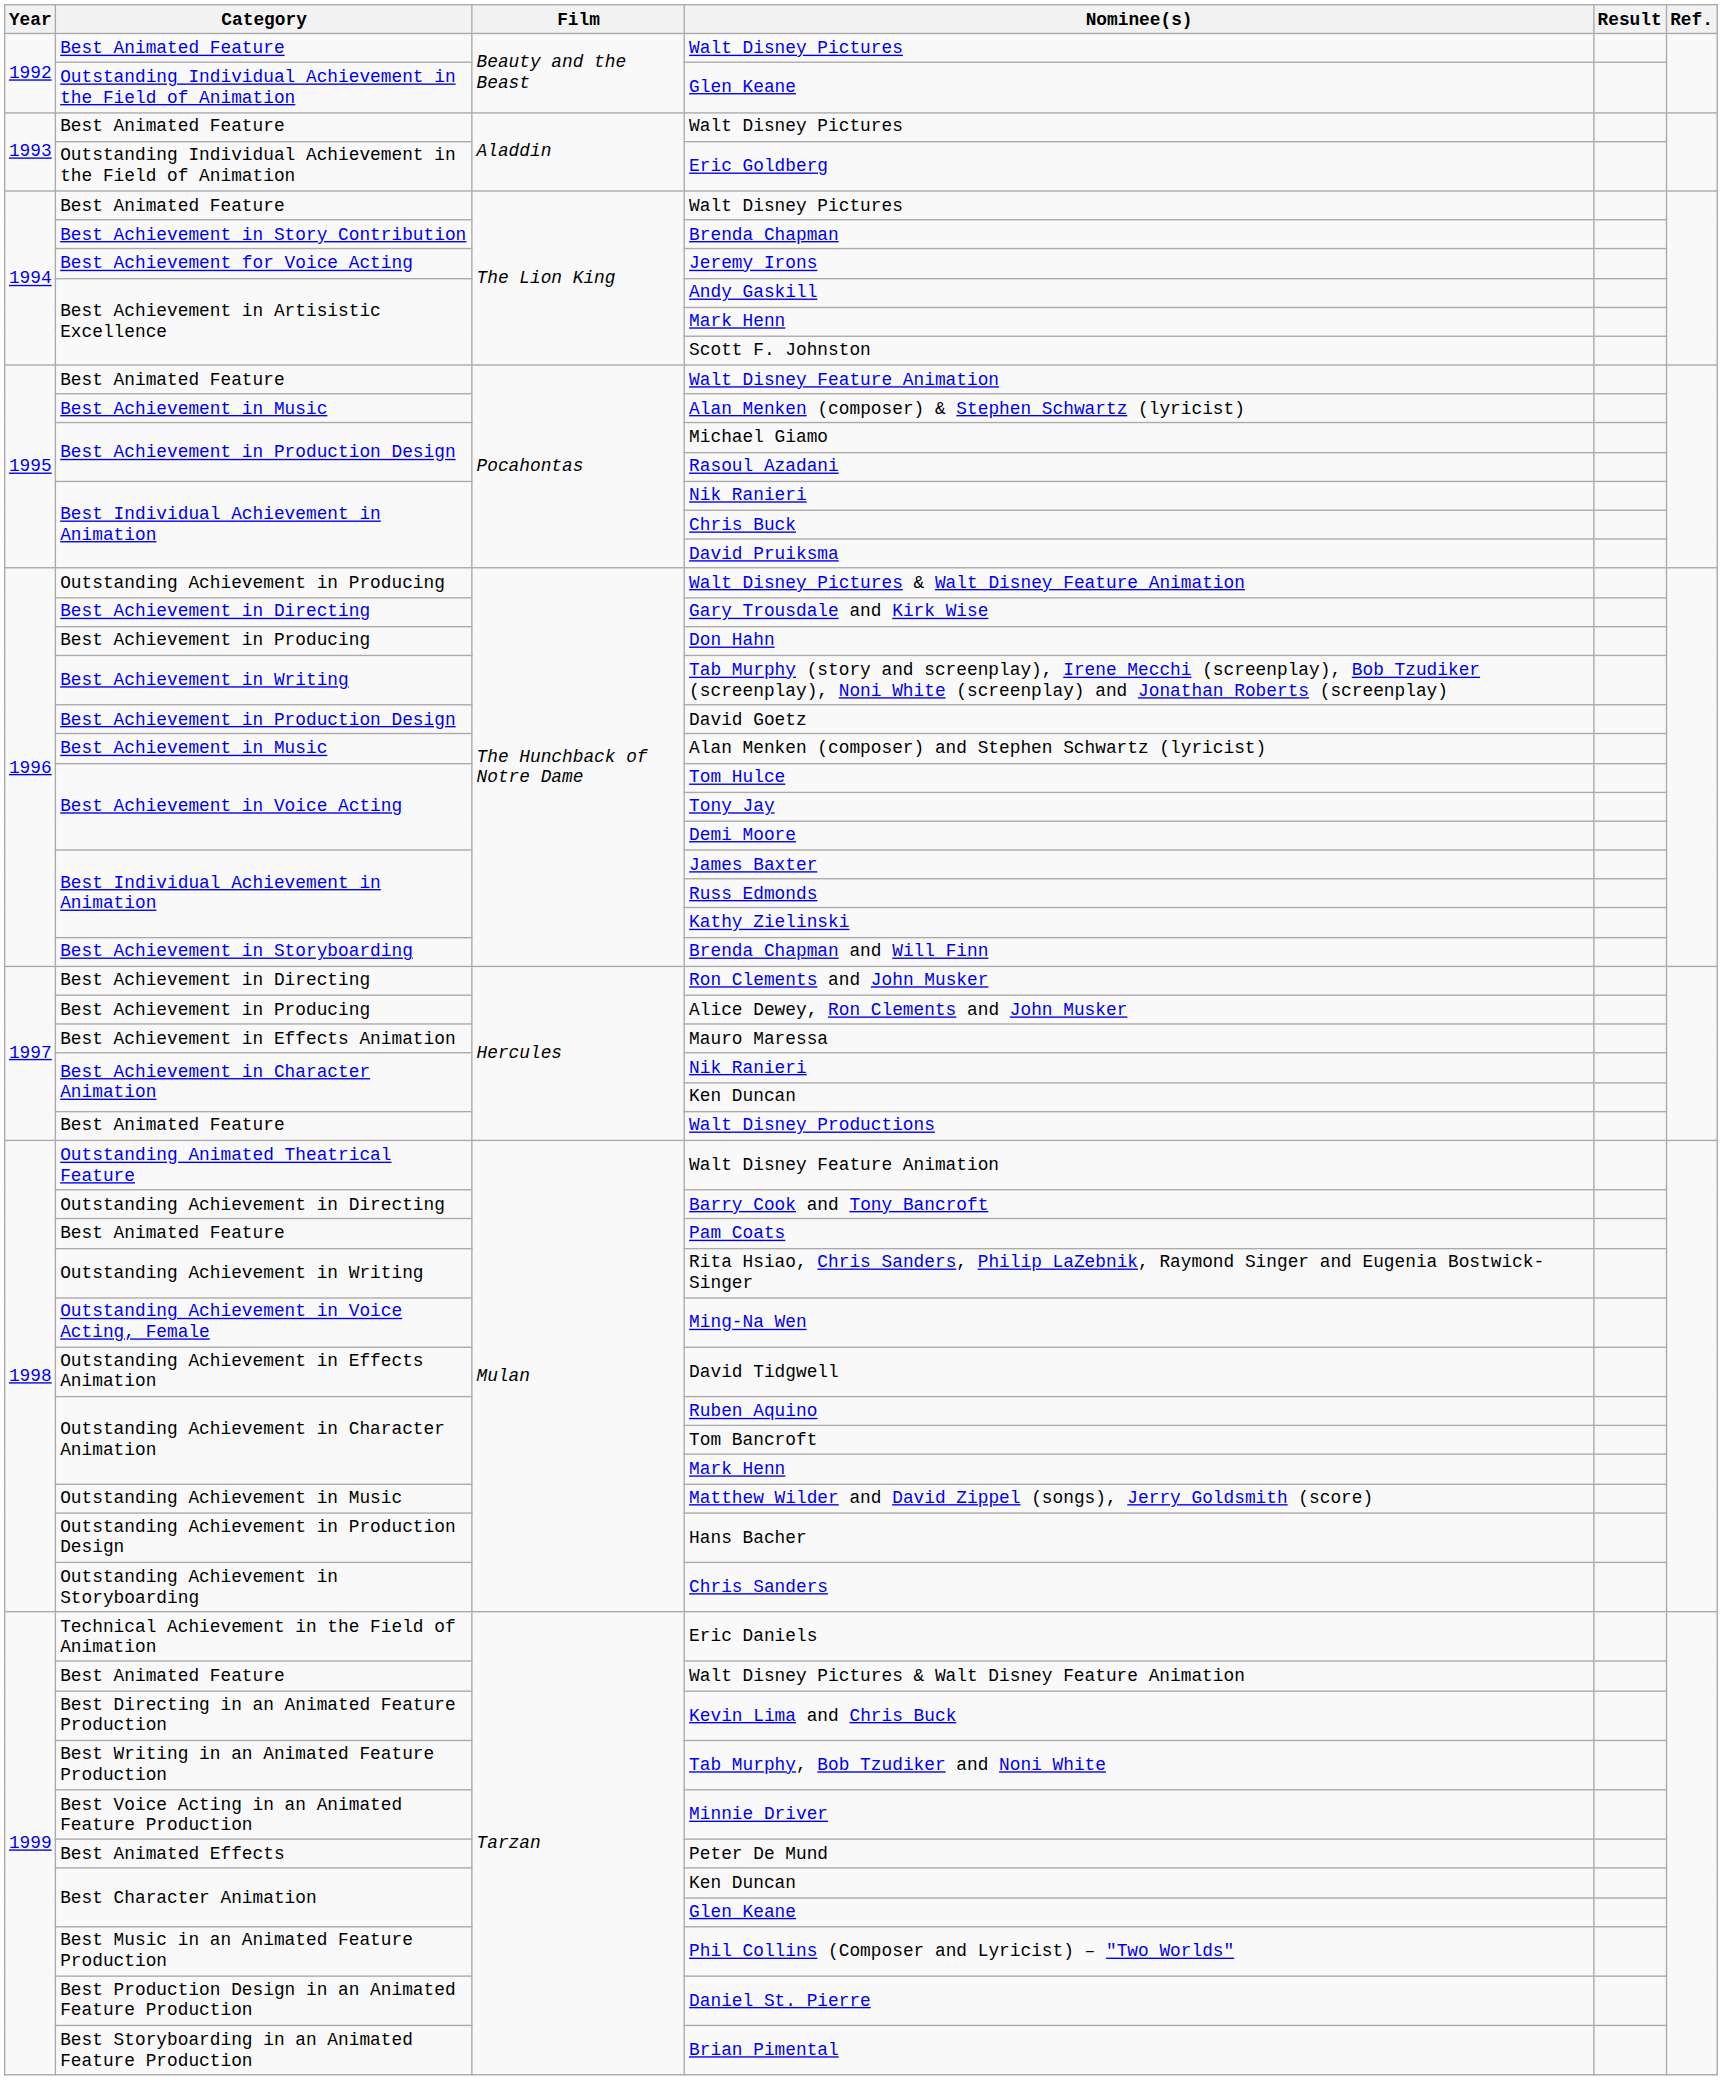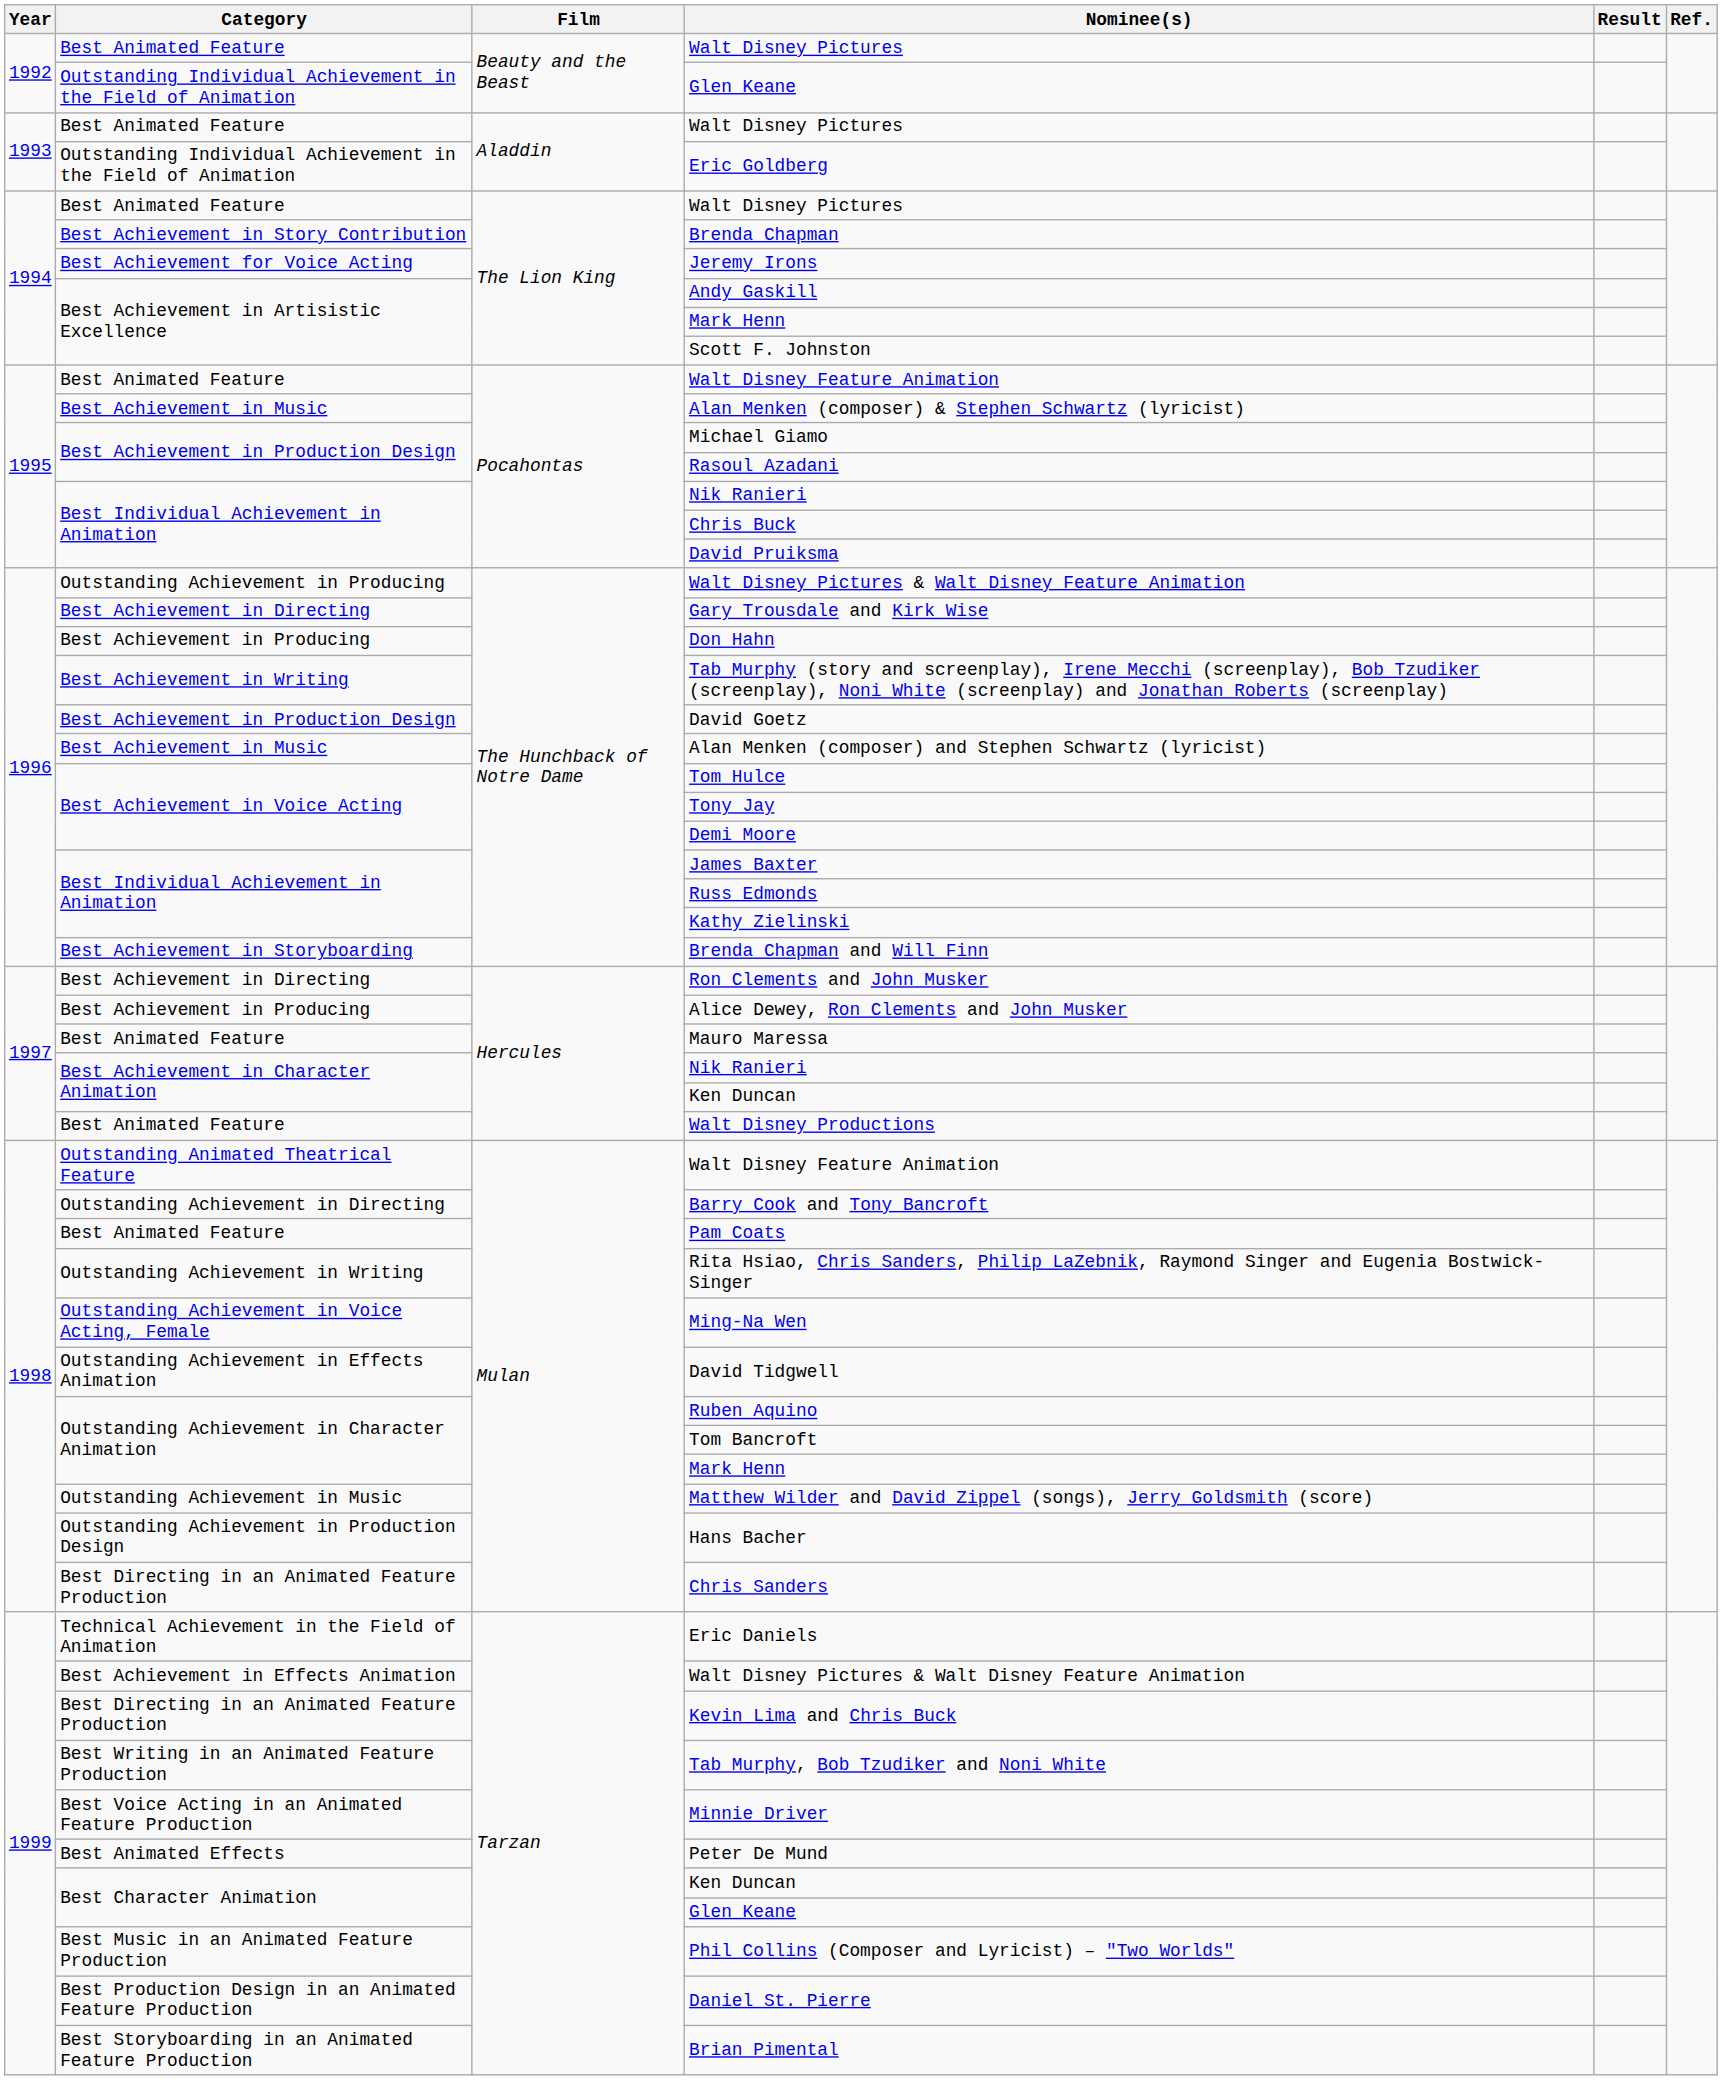 <table class="wikitable">
 <tr>
 <th>Year</th>
 <th>Category</th>
 <th>Film</th>
 <th>Nominee(s)</th>
 <th>Result</th>
 <th>Ref.</th>
 </tr>
 <tr>
 <td rowspan="2"><a href='#'>1992</a></td>
 <td><a href='#'>Best Animated Feature</a></td>
 <td rowspan="2"><em>Beauty and the Beast</em></td>
 <td><a href='#'>Walt Disney Pictures</a></td>
 <td></td>
 <td rowspan="2"></td>
 </tr>
 <tr>
 <td><a href='#'>Outstanding Individual Achievement in the Field of Animation</a></td>
 <td><a href='#'>Glen Keane</a></td>
 <td></td>
 </tr>
 <tr>
 <td rowspan="2"><a href='#'>1993</a></td>
 <td>Best Animated Feature</td>
 <td rowspan="2"><em>Aladdin</em></td>
 <td>Walt Disney Pictures</td>
 <td></td>
 <td rowspan="2"></td>
 </tr>
 <tr>
 <td>Outstanding Individual Achievement in the Field of Animation</td>
 <td><a href='#'>Eric Goldberg</a></td>
 <td></td>
 </tr>
 <tr>
 <td rowspan="6"><a href='#'>1994</a></td>
 <td>Best Animated Feature</td>
 <td rowspan="6"><em>The Lion King</em></td>
 <td>Walt Disney Pictures</td>
 <td></td>
 <td rowspan="6"></td>
 </tr>
 <tr>
 <td><a href='#'>Best Achievement in Story Contribution</a></td>
 <td><a href='#'>Brenda Chapman</a></td>
 <td></td>
 </tr>
 <tr>
 <td><a href='#'>Best Achievement for Voice Acting</a></td>
 <td><a href='#'>Jeremy Irons</a></td>
 <td></td>
 </tr>
 <tr>
 <td rowspan="3">Best Achievement in Artisistic Excellence</td>
 <td><a href='#'>Andy Gaskill</a></td>
 <td></td>
 </tr>
 <tr>
 <td><a href='#'>Mark Henn</a></td>
 <td></td>
 </tr>
 <tr>
 <td>Scott F. Johnston</td>
 <td></td>
 </tr>
 <tr>
 <td rowspan="7"><a href='#'>1995</a></td>
 <td>Best Animated Feature</td>
 <td rowspan="7"><em>Pocahontas</em></td>
 <td><a href='#'>Walt Disney Feature Animation</a></td>
 <td></td>
 <td rowspan="7"></td>
 </tr>
 <tr>
 <td><a href='#'>Best Achievement in Music</a></td>
 <td><a href='#'>Alan Menken</a> (composer) & <a href='#'>Stephen Schwartz</a> (lyricist)</td>
 <td></td>
 </tr>
 <tr>
 <td rowspan="2"><a href='#'>Best Achievement in Production Design</a></td>
 <td>Michael Giamo</td>
 <td></td>
 </tr>
 <tr>
 <td><a href='#'>Rasoul Azadani</a></td>
 <td></td>
 </tr>
 <tr>
 <td rowspan="3"><a href='#'>Best Individual Achievement in Animation</a></td>
 <td><a href='#'>Nik Ranieri</a></td>
 <td></td>
 </tr>
 <tr>
 <td><a href='#'>Chris Buck</a></td>
 <td></td>
 </tr>
 <tr>
 <td><a href='#'>David Pruiksma</a></td>
 <td></td>
 </tr>
 <tr>
 <td rowspan="13"><a href='#'>1996</a></td>
 <td>Outstanding Achievement in Producing</td>
 <td rowspan="13"><em>The Hunchback of Notre Dame</em></td>
 <td><a href='#'>Walt Disney Pictures</a> & <a href='#'>Walt Disney Feature Animation</a></td>
 <td></td>
 <td rowspan="13"></td>
 </tr>
 <tr>
 <td><a href='#'>Best Achievement in Directing</a></td>
 <td><a href='#'>Gary Trousdale</a> and <a href='#'>Kirk Wise</a></td>
 <td></td>
 </tr>
 <tr>
 <td>Best Achievement in Producing</td>
 <td><a href='#'>Don Hahn</a></td>
 <td></td>
 </tr>
 <tr>
 <td><a href='#'>Best Achievement in Writing</a></td>
 <td><a href='#'>Tab Murphy</a> (story and screenplay), <a href='#'>Irene Mecchi</a> (screenplay), <a href='#'>Bob Tzudiker</a> (screenplay), <a href='#'>Noni White</a> (screenplay) and <a href='#'>Jonathan Roberts</a> (screenplay)</td>
 <td></td>
 </tr>
 <tr>
 <td><a href='#'>Best Achievement in Production Design</a></td>
 <td>David Goetz</td>
 <td></td>
 </tr>
 <tr>
 <td><a href='#'>Best Achievement in Music</a></td>
 <td>Alan Menken (composer) and Stephen Schwartz (lyricist)</td>
 <td></td>
 </tr>
 <tr>
 <td rowspan="3"><a href='#'>Best Achievement in Voice Acting</a></td>
 <td><a href='#'>Tom Hulce</a></td>
 <td></td>
 </tr>
 <tr>
 <td><a href='#'>Tony Jay</a></td>
 <td></td>
 </tr>
 <tr>
 <td><a href='#'>Demi Moore</a></td>
 <td></td>
 </tr>
 <tr>
 <td rowspan="3"><a href='#'>Best Individual Achievement in Animation</a></td>
 <td><a href='#'>James Baxter</a></td>
 <td></td>
 </tr>
 <tr>
 <td><a href='#'>Russ Edmonds</a></td>
 <td></td>
 </tr>
 <tr>
 <td><a href='#'>Kathy Zielinski</a></td>
 <td></td>
 </tr>
 <tr>
 <td><a href='#'>Best Achievement in Storyboarding</a></td>
 <td><a href='#'>Brenda Chapman</a> and <a href='#'>Will Finn</a></td>
 <td></td>
 </tr>
 <tr>
 <td rowspan="6"><a href='#'>1997</a></td>
 <td>Best Achievement in Directing</td>
 <td rowspan="6"><em>Hercules</em></td>
 <td><a href='#'>Ron Clements</a> and <a href='#'>John Musker</a></td>
 <td></td>
 <td rowspan="6"></td>
 </tr>
 <tr>
 <td>Best Achievement in Producing</td>
 <td>Alice Dewey, <a href='#'>Ron Clements</a> and <a href='#'>John Musker</a></td>
 <td></td>
 </tr>
 <tr>
-<td>Best Achievement in Effects Animation</td>
+<td>Best Animated Feature</td>
 <td>Mauro Maressa</td>
 <td></td>
 </tr>
 <tr>
 <td rowspan="2"><a href='#'>Best Achievement in Character Animation</a></td>
 <td><a href='#'>Nik Ranieri</a></td>
 <td></td>
 </tr>
 <tr>
 <td>Ken Duncan</td>
 <td></td>
 </tr>
 <tr>
 <td>Best Animated Feature</td>
 <td><a href='#'>Walt Disney Productions</a></td>
 <td></td>
 </tr>
 <tr>
 <td rowspan="12"><a href='#'>1998</a></td>
 <td><a href='#'>Outstanding Animated Theatrical Feature</a></td>
 <td rowspan="12"><em>Mulan</em></td>
 <td>Walt Disney Feature Animation</td>
 <td></td>
 <td rowspan="12"></td>
 </tr>
 <tr>
 <td>Outstanding Achievement in Directing</td>
 <td><a href='#'>Barry Cook</a> and <a href='#'>Tony Bancroft</a></td>
 <td></td>
 </tr>
 <tr>
 <td>Best Animated Feature</td>
 <td><a href='#'>Pam Coats</a></td>
 <td></td>
 </tr>
 <tr>
 <td>Outstanding Achievement in Writing</td>
 <td>Rita Hsiao, <a href='#'>Chris Sanders</a>, <a href='#'>Philip LaZebnik</a>, Raymond Singer and Eugenia Bostwick-Singer</td>
 <td></td>
 </tr>
 <tr>
 <td><a href='#'>Outstanding Achievement in Voice Acting, Female</a></td>
 <td><a href='#'>Ming-Na Wen</a></td>
 <td></td>
 </tr>
 <tr>
 <td>Outstanding Achievement in Effects Animation</td>
 <td>David Tidgwell</td>
 <td></td>
 </tr>
 <tr>
 <td rowspan="3">Outstanding Achievement in Character Animation</td>
 <td><a href='#'>Ruben Aquino</a></td>
 <td></td>
 </tr>
 <tr>
 <td>Tom Bancroft</td>
 <td></td>
 </tr>
 <tr>
 <td><a href='#'>Mark Henn</a></td>
 <td></td>
 </tr>
 <tr>
 <td>Outstanding Achievement in Music</td>
 <td><a href='#'>Matthew Wilder</a> and <a href='#'>David Zippel</a> (songs), <a href='#'>Jerry Goldsmith</a> (score)</td>
 <td></td>
 </tr>
 <tr>
 <td>Outstanding Achievement in Production Design</td>
 <td>Hans Bacher</td>
 <td></td>
 </tr>
 <tr>
-<td>Outstanding Achievement in Storyboarding</td>
+<td>Best Directing in an Animated Feature Production</td>
 <td><a href='#'>Chris Sanders</a></td>
 <td></td>
 </tr>
 <tr>
 <td rowspan="11"><a href='#'>1999</a></td>
 <td>Technical Achievement in the Field of Animation</td>
 <td rowspan="11"><em>Tarzan</em></td>
 <td>Eric Daniels</td>
 <td></td>
 <td rowspan="11"></td>
 </tr>
 <tr>
-<td>Best Animated Feature</td>
+<td>Best Achievement in Effects Animation</td>
 <td>Walt Disney Pictures & Walt Disney Feature Animation</td>
 <td></td>
 </tr>
 <tr>
 <td>Best Directing in an Animated Feature Production</td>
 <td><a href='#'>Kevin Lima</a> and <a href='#'>Chris Buck</a></td>
 <td></td>
 </tr>
 <tr>
 <td>Best Writing in an Animated Feature Production</td>
 <td><a href='#'>Tab Murphy</a>, <a href='#'>Bob Tzudiker</a> and <a href='#'>Noni White</a></td>
 <td></td>
 </tr>
 <tr>
 <td>Best Voice Acting in an Animated Feature Production</td>
 <td><a href='#'>Minnie Driver</a></td>
 <td></td>
 </tr>
 <tr>
 <td>Best Animated Effects</td>
 <td>Peter De Mund</td>
 <td></td>
 </tr>
 <tr>
 <td rowspan="2">Best Character Animation</td>
 <td>Ken Duncan</td>
 <td></td>
 </tr>
 <tr>
 <td><a href='#'>Glen Keane</a></td>
 <td></td>
 </tr>
 <tr>
 <td>Best Music in an Animated Feature Production</td>
 <td><a href='#'>Phil Collins</a> (Composer and Lyricist) – <a href='#'>"Two Worlds"</a></td>
 <td></td>
 </tr>
 <tr>
 <td>Best Production Design in an Animated Feature Production</td>
 <td><a href='#'>Daniel St. Pierre</a></td>
 <td></td>
 </tr>
 <tr>
 <td>Best Storyboarding in an Animated Feature Production</td>
 <td><a href='#'>Brian Pimental</a></td>
 <td></td>
 </tr>
 </table>
